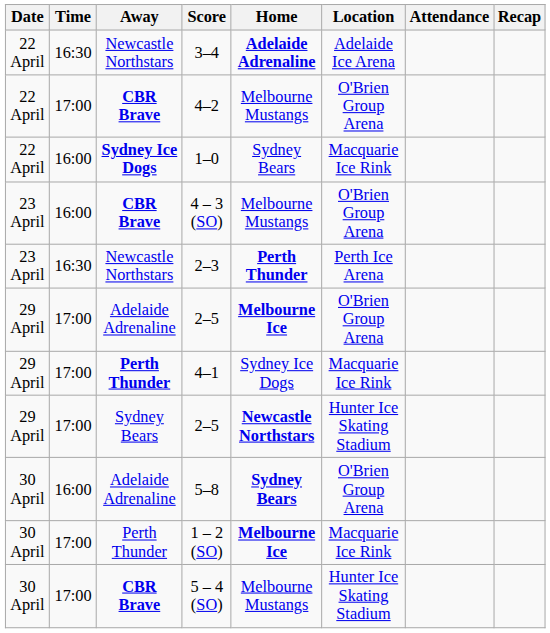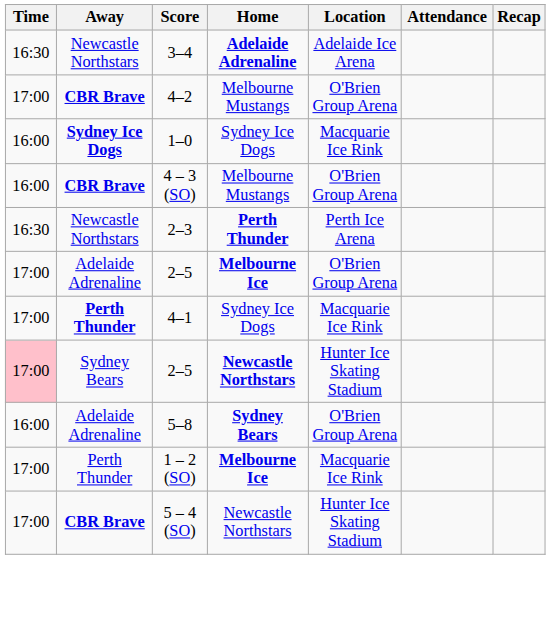 <table class="wikitable" width="85%" style="margin: 1em auto 1em auto">
 <tr>
-<th width="5%">Date</th>
 <th width="5%">Time</th>
 <th width="12%">Away</th>
 <th width="6%">Score</th>
 <th width="12%">Home</th>
 <th width="12%">Location</th>
 <th width="3%">Attendance</th>
 <th width="1%">Recap</th>
 </tr>
 <tr align="center">
-<td>22 April</td>
 <td>16:30</td>
 <td><a href='#'>Newcastle Northstars</a></td>
 <td>3–4</td>
 <td><strong><a href='#'>Adelaide Adrenaline</a></strong></td>
 <td><a href='#'>Adelaide Ice Arena</a></td>
 <td></td>
 <td></td>
 </tr>
 <tr align="center">
-<td>22 April</td>
 <td>17:00</td>
 <td><strong><a href='#'>CBR Brave</a></strong></td>
 <td>4–2</td>
 <td><a href='#'>Melbourne Mustangs</a></td>
 <td><a href='#'>O'Brien Group Arena</a></td>
 <td></td>
 <td></td>
 </tr>
 <tr align="center">
-<td>22 April</td>
 <td>16:00</td>
 <td><strong><a href='#'>Sydney Ice Dogs</a></strong></td>
 <td>1–0</td>
-<td><a href='#'>Sydney Bears</a></td>
+<td><a href='#'>Sydney Ice Dogs</a></td>
 <td><a href='#'>Macquarie Ice Rink</a></td>
 <td></td>
 <td></td>
 </tr>
 <tr align="center">
-<td>23 April</td>
 <td>16:00</td>
 <td><strong><a href='#'>CBR Brave</a></strong></td>
 <td>4 – 3 (<a href='#'>SO</a>)</td>
 <td><a href='#'>Melbourne Mustangs</a></td>
 <td><a href='#'>O'Brien Group Arena</a></td>
 <td></td>
 <td></td>
 </tr>
 <tr align="center">
-<td>23 April</td>
 <td>16:30</td>
 <td><a href='#'>Newcastle Northstars</a></td>
 <td>2–3</td>
 <td><strong><a href='#'>Perth Thunder</a></strong></td>
 <td><a href='#'>Perth Ice Arena</a></td>
 <td></td>
 <td></td>
 </tr>
 <tr align="center">
-<td>29 April</td>
 <td>17:00</td>
 <td><a href='#'>Adelaide Adrenaline</a></td>
 <td>2–5</td>
 <td><strong><a href='#'>Melbourne Ice</a></strong></td>
 <td><a href='#'>O'Brien Group Arena</a></td>
 <td></td>
 <td></td>
 </tr>
 <tr align="center">
-<td>29 April</td>
 <td>17:00</td>
 <td><strong><a href='#'>Perth Thunder</a></strong></td>
 <td>4–1</td>
 <td><a href='#'>Sydney Ice Dogs</a></td>
 <td><a href='#'>Macquarie Ice Rink</a></td>
 <td></td>
 <td></td>
 </tr>
 <tr align="center">
-<td>29 April</td>
-<td>17:00</td>
+<td style="background: pink;">17:00</td>
 <td><a href='#'>Sydney Bears</a></td>
 <td>2–5</td>
 <td><strong><a href='#'>Newcastle Northstars</a></strong></td>
 <td><a href='#'>Hunter Ice Skating Stadium</a></td>
 <td></td>
 <td></td>
 </tr>
 <tr align="center">
-<td>30 April</td>
 <td>16:00</td>
 <td><a href='#'>Adelaide Adrenaline</a></td>
 <td>5–8</td>
 <td><strong><a href='#'>Sydney Bears</a></strong></td>
 <td><a href='#'>O'Brien Group Arena</a></td>
 <td></td>
 <td></td>
 </tr>
 <tr align="center">
-<td>30 April</td>
 <td>17:00</td>
 <td><a href='#'>Perth Thunder</a></td>
 <td>1 – 2 (<a href='#'>SO</a>)</td>
 <td><strong><a href='#'>Melbourne Ice</a></strong></td>
 <td><a href='#'>Macquarie Ice Rink</a></td>
 <td></td>
 <td></td>
 </tr>
 <tr align="center">
-<td>30 April</td>
 <td>17:00</td>
 <td><strong><a href='#'>CBR Brave</a></strong></td>
 <td>5 – 4 (<a href='#'>SO</a>)</td>
-<td><a href='#'>Melbourne Mustangs</a></td>
+<td><a href='#'>Newcastle Northstars</a></td>
 <td><a href='#'>Hunter Ice Skating Stadium</a></td>
 <td></td>
 <td></td>
 </tr>
 </table>
